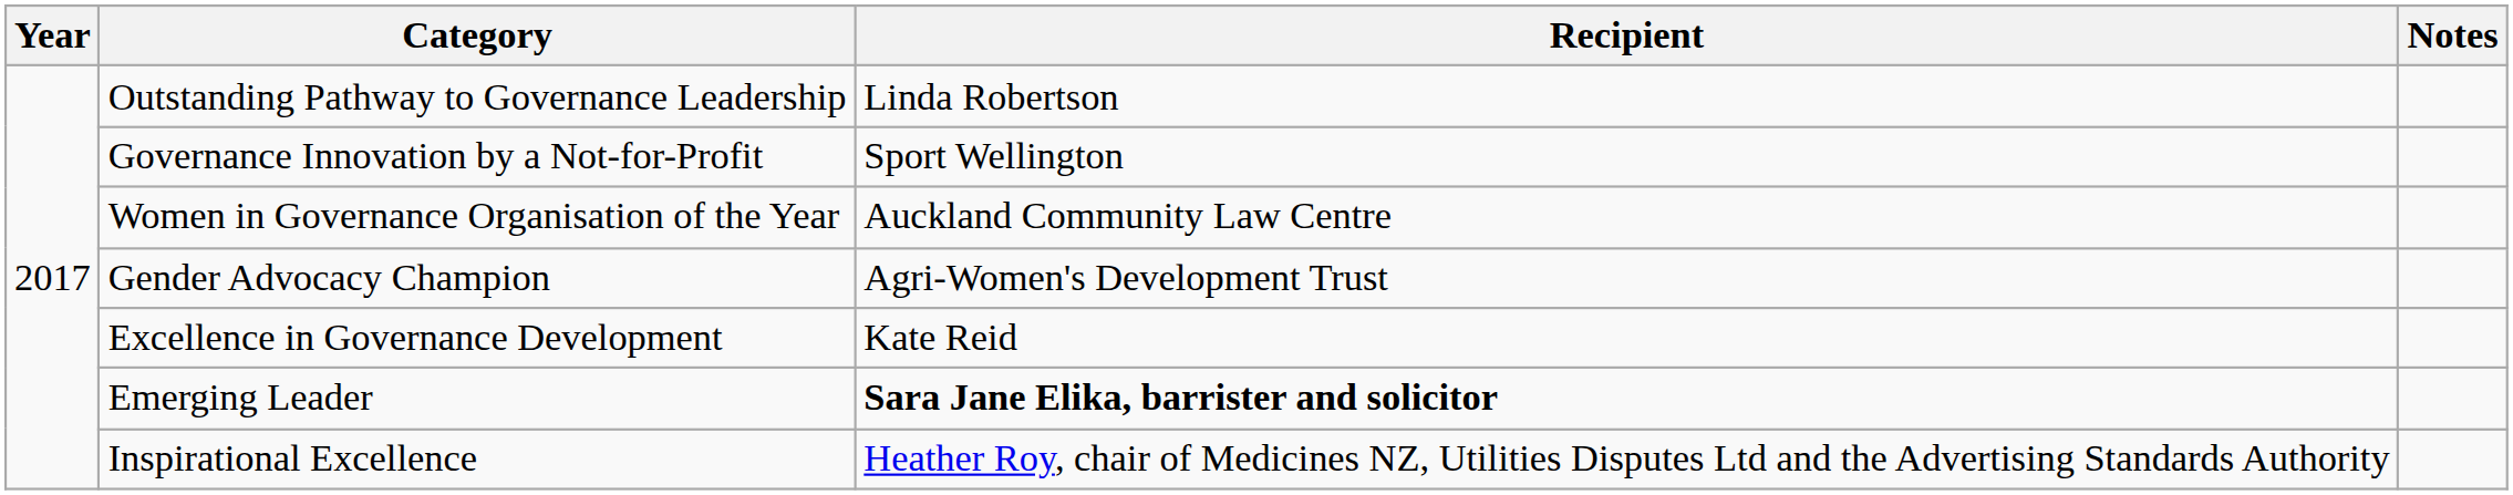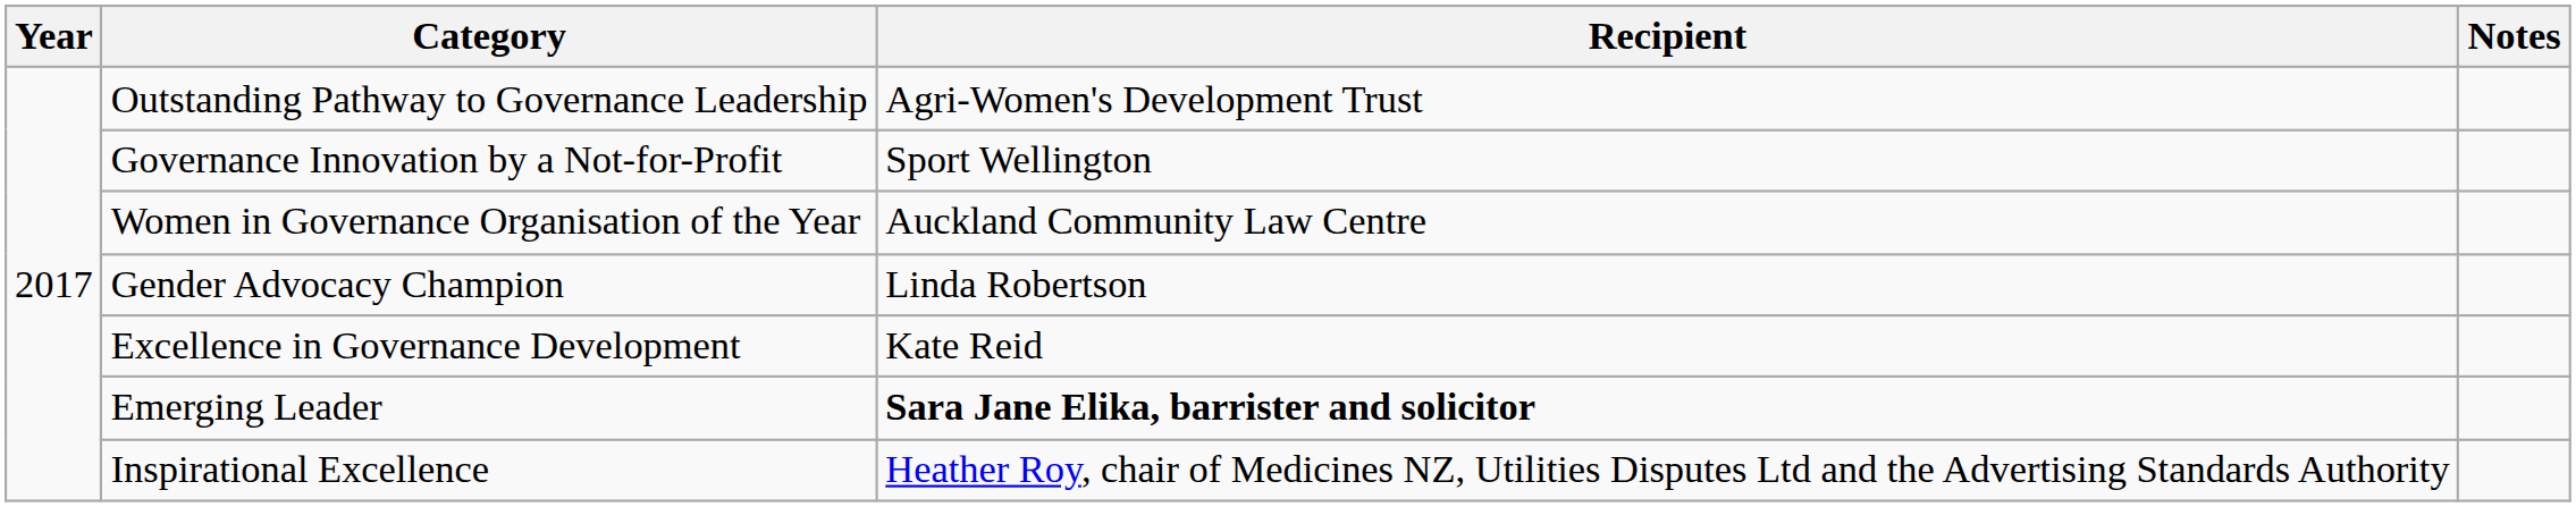 <table class="wikitable">
 <tr>
 <th>Year</th>
 <th>Category</th>
 <th>Recipient</th>
 <th>Notes</th>
 </tr>
 <tr>
 <td rowspan="7">2017</td>
 <td>Outstanding Pathway to Governance Leadership</td>
-<td>Linda Robertson</td>
+<td>Agri-Women's Development Trust</td>
 <td></td>
 </tr>
 <tr>
 <td>Governance Innovation by a Not-for-Profit</td>
 <td>Sport Wellington</td>
 <td></td>
 </tr>
 <tr>
 <td>Women in Governance Organisation of the Year</td>
 <td>Auckland Community Law Centre</td>
 <td></td>
 </tr>
 <tr>
 <td>Gender Advocacy Champion</td>
-<td>Agri-Women's Development Trust</td>
+<td>Linda Robertson</td>
 <td></td>
 </tr>
 <tr>
 <td>Excellence in Governance Development</td>
 <td>Kate Reid</td>
 <td></td>
 </tr>
 <tr>
 <td>Emerging Leader</td>
 <td><strong>Sara Jane Elika, barrister and solicitor</strong></td>
 <td></td>
 </tr>
 <tr>
 <td>Inspirational Excellence</td>
 <td><a href='#'>Heather Roy</a>, chair of Medicines NZ, Utilities Disputes Ltd and the Advertising Standards Authority</td>
 <td></td>
 </tr>
 </table>
